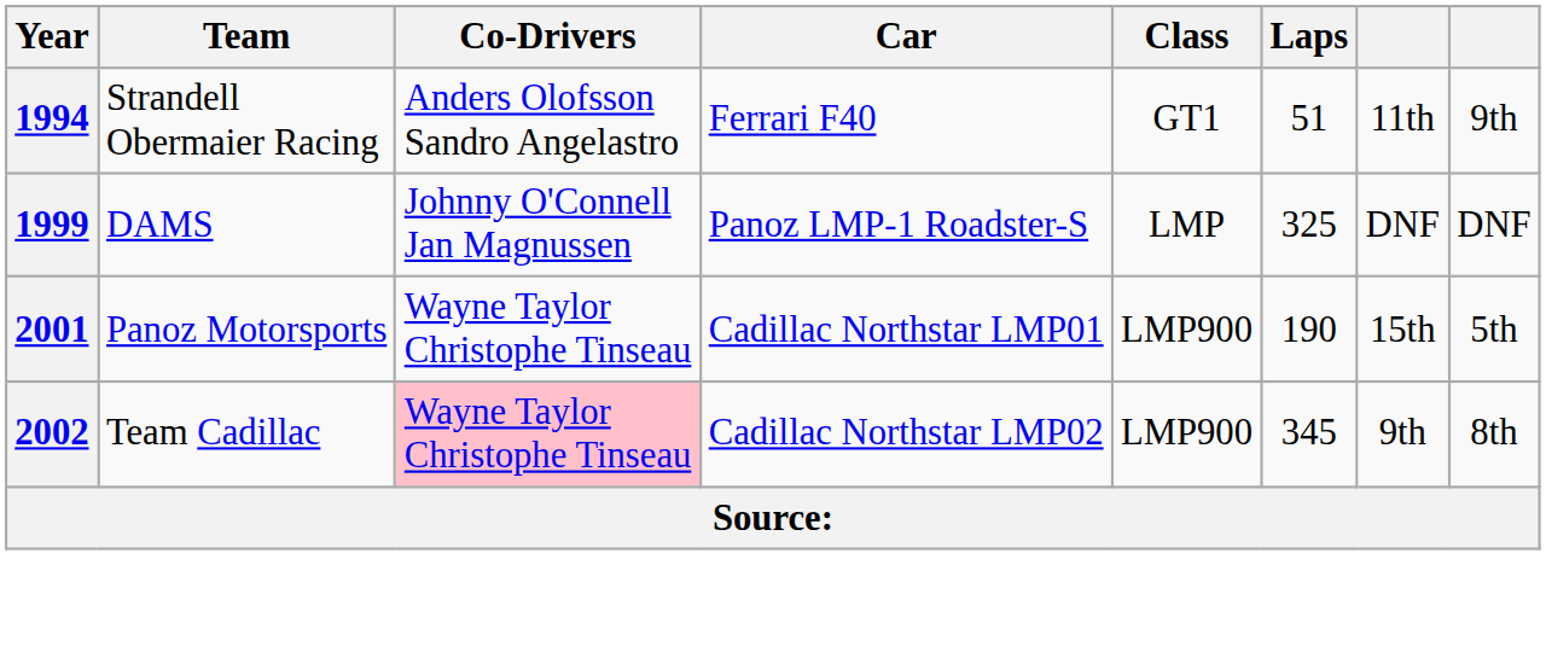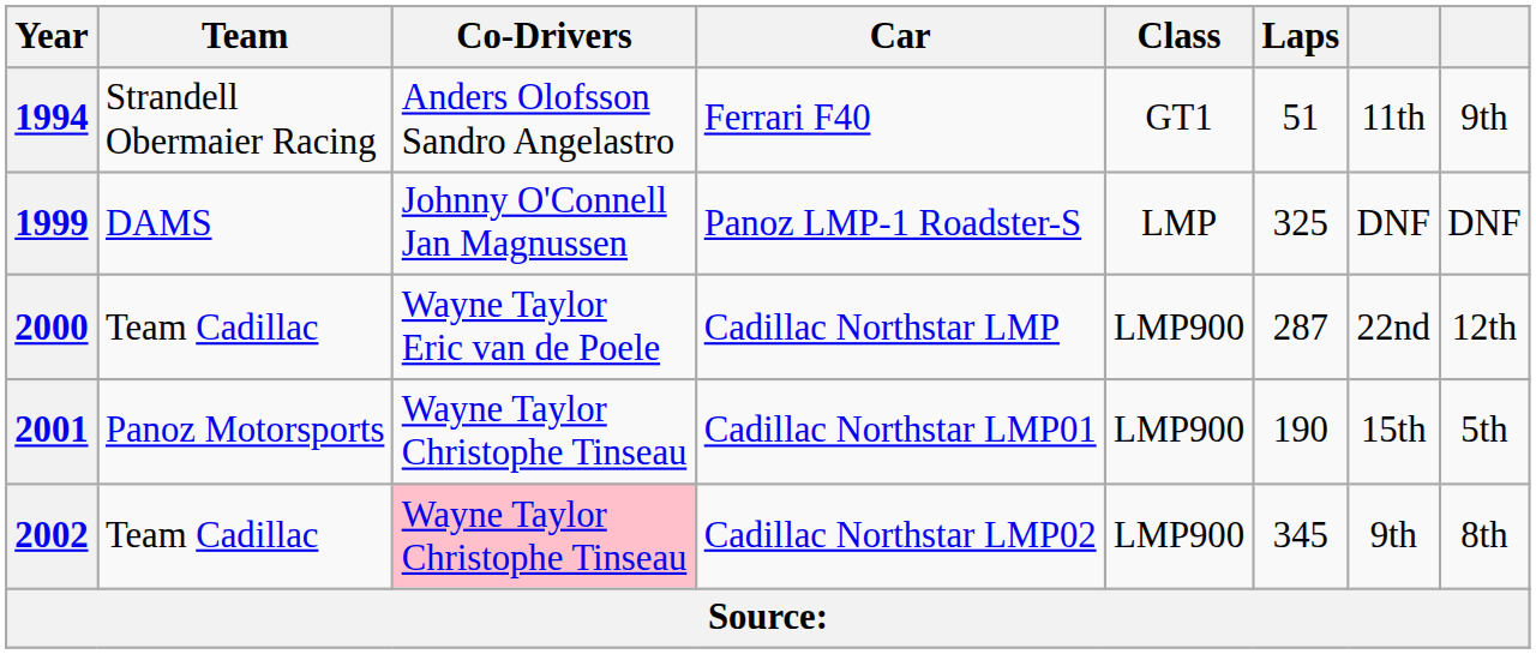 <table class="wikitable" style="text-align:center; font-size:90%">
 <tr>
 <th>Year</th>
 <th>Team</th>
 <th>Co-Drivers</th>
 <th>Car</th>
 <th>Class</th>
 <th>Laps</th>
 <th></th>
 <th></th>
 </tr>
 <tr>
 <th><a href='#'>1994</a></th>
 <td align="left"> Strandell<br> Obermaier Racing</td>
 <td align="left"> <a href='#'>Anders Olofsson</a><br> Sandro Angelastro</td>
 <td align="left"><a href='#'>Ferrari F40</a></td>
 <td>GT1</td>
 <td>51</td>
 <td>11th</td>
 <td>9th</td>
 </tr>
 <tr>
 <th><a href='#'>1999</a></th>
 <td align="left"> <a href='#'>DAMS</a></td>
 <td align="left"> <a href='#'>Johnny O'Connell</a><br> <a href='#'>Jan Magnussen</a></td>
 <td align="left"><a href='#'>Panoz LMP-1 Roadster-S</a></td>
 <td>LMP</td>
 <td>325</td>
 <td>DNF</td>
 <td>DNF</td>
 </tr>
 <tr>
+<th><a href='#'>2000</a></th>
+<td align="left"> Team <a href='#'>Cadillac</a></td>
+<td align="left"> <a href='#'>Wayne Taylor</a><br> <a href='#'>Eric van de Poele</a></td>
+<td align="left"><a href='#'>Cadillac Northstar LMP</a></td>
+<td>LMP900</td>
+<td>287</td>
+<td>22nd</td>
+<td>12th</td>
+</tr>
+<tr>
 <th><a href='#'>2001</a></th>
 <td align="left"> <a href='#'>Panoz Motorsports</a></td>
 <td align="left"> <a href='#'>Wayne Taylor</a><br> <a href='#'>Christophe Tinseau</a></td>
 <td align="left"><a href='#'>Cadillac Northstar LMP01</a></td>
 <td>LMP900</td>
 <td>190</td>
 <td>15th</td>
 <td>5th</td>
 </tr>
 <tr>
 <th><a href='#'>2002</a></th>
 <td align="left"> Team <a href='#'>Cadillac</a></td>
 <td align="left" style="background: pink;"> <a href='#'>Wayne Taylor</a><br> <a href='#'>Christophe Tinseau</a></td>
 <td align="left"><a href='#'>Cadillac Northstar LMP02</a></td>
 <td>LMP900</td>
 <td>345</td>
 <td>9th</td>
 <td>8th</td>
 </tr>
 <tr>
 <th colspan="8">Source:</th>
 </tr>
 </table>
